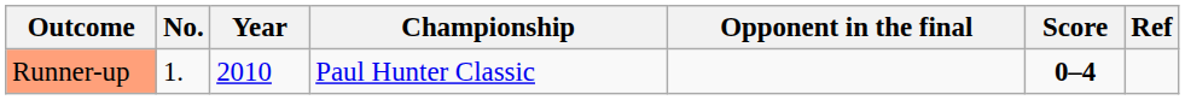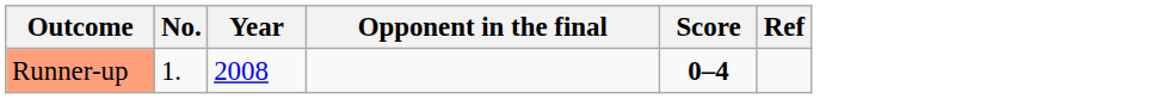 <table class="wikitable sortable">
 <tr>
 <th scope="col" style="width:80px;">Outcome</th>
 <th scope="col" style="width:20px;">No.</th>
 <th scope="col" style="width:50px;">Year</th>
-<th scope="col" style="width:200px;">Championship</th>
 <th scope="col" style="width:200px;">Opponent in the final</th>
 <th scope="col" style="width:50px;">Score</th>
 <th scope="col" style="width:20px;">Ref</th>
 </tr>
 <tr>
 <td style="background:#ffa07a;">Runner-up</td>
 <td>1.</td>
-<td><a href='#'>2010</a></td>
-<td><a href='#'>Paul Hunter Classic</a></td>
+<td><a href='#'>2008</a></td>
 <td> </td>
 <td align="center"><strong>0–4</strong></td>
 <td></td>
 </tr>
 </table>
